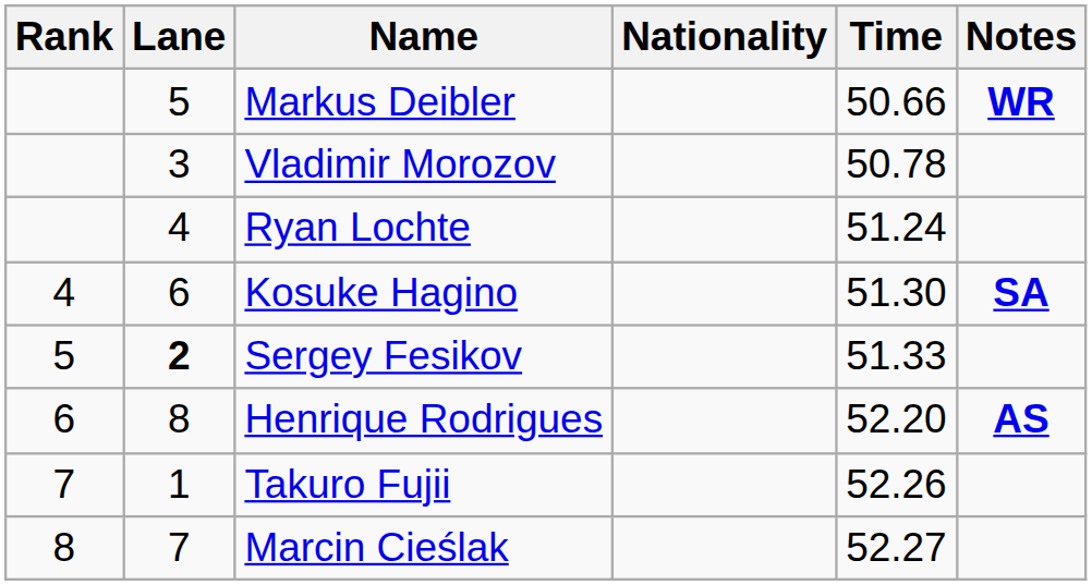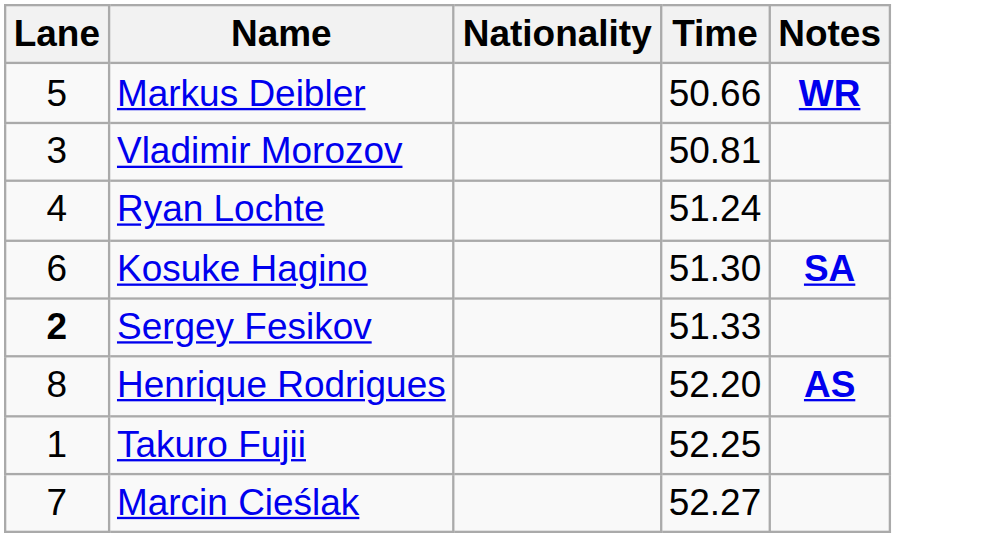 <table class="wikitable sortable" style="text-align:center">
 <tr>
-<th>Rank</th>
 <th>Lane</th>
 <th>Name</th>
 <th>Nationality</th>
 <th>Time</th>
 <th>Notes</th>
 </tr>
 <tr>
-<td></td>
 <td>5</td>
 <td align=left><a href='#'>Markus Deibler</a></td>
 <td align=left></td>
 <td>50.66</td>
 <td><strong><a href='#'>WR</a></strong></td>
 </tr>
 <tr>
-<td></td>
 <td>3</td>
 <td align=left><a href='#'>Vladimir Morozov</a></td>
 <td align=left></td>
-<td>50.78</td>
+<td>50.81</td>
 <td></td>
 </tr>
 <tr>
-<td></td>
 <td>4</td>
 <td align=left><a href='#'>Ryan Lochte</a></td>
 <td align=left></td>
 <td>51.24</td>
 <td></td>
 </tr>
 <tr>
-<td>4</td>
 <td>6</td>
 <td align=left><a href='#'>Kosuke Hagino</a></td>
 <td align=left></td>
 <td>51.30</td>
 <td><strong><a href='#'>SA</a></strong></td>
 </tr>
 <tr>
-<td>5</td>
 <td><strong>2</strong></td>
 <td align=left><a href='#'>Sergey Fesikov</a></td>
 <td align=left></td>
 <td>51.33</td>
 <td></td>
 </tr>
 <tr>
-<td>6</td>
 <td>8</td>
 <td align=left><a href='#'>Henrique Rodrigues</a></td>
 <td align=left></td>
 <td>52.20</td>
 <td><strong><a href='#'>AS</a></strong></td>
 </tr>
 <tr>
-<td>7</td>
 <td>1</td>
 <td align=left><a href='#'>Takuro Fujii</a></td>
 <td align=left></td>
-<td>52.26</td>
+<td>52.25</td>
 <td></td>
 </tr>
 <tr>
-<td>8</td>
 <td>7</td>
 <td align=left><a href='#'>Marcin Cieślak</a></td>
 <td align=left></td>
 <td>52.27</td>
 <td></td>
 </tr>
 </table>
